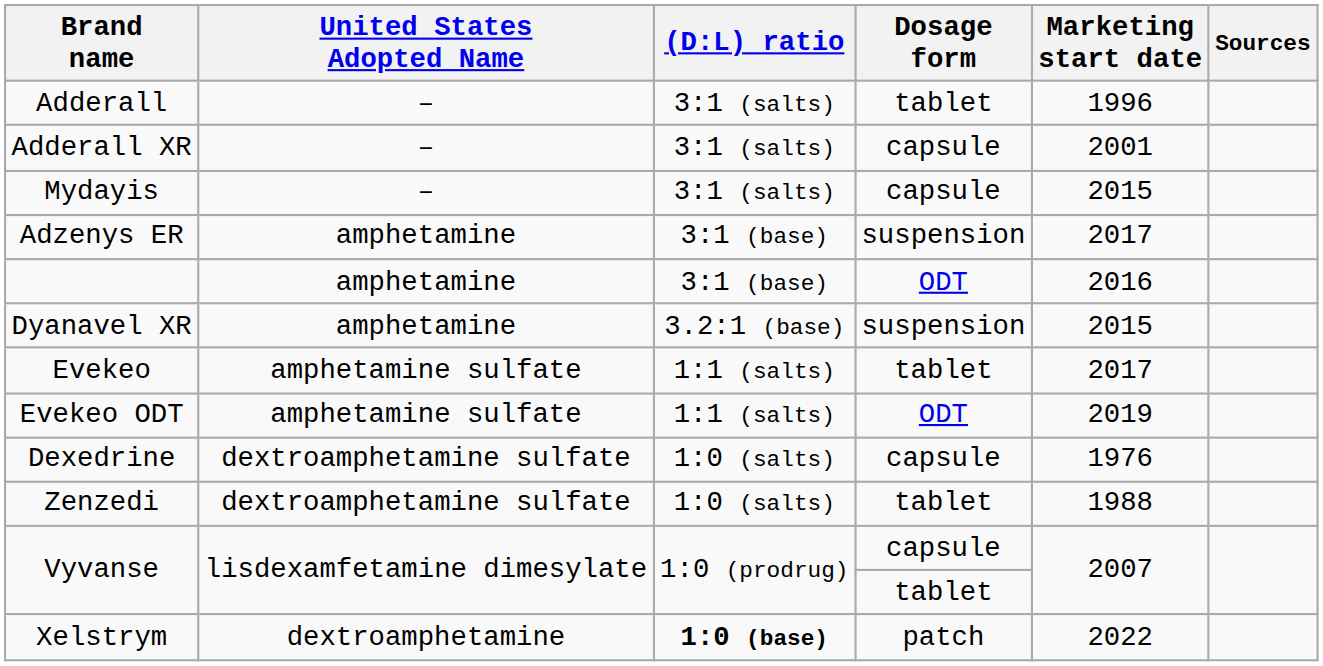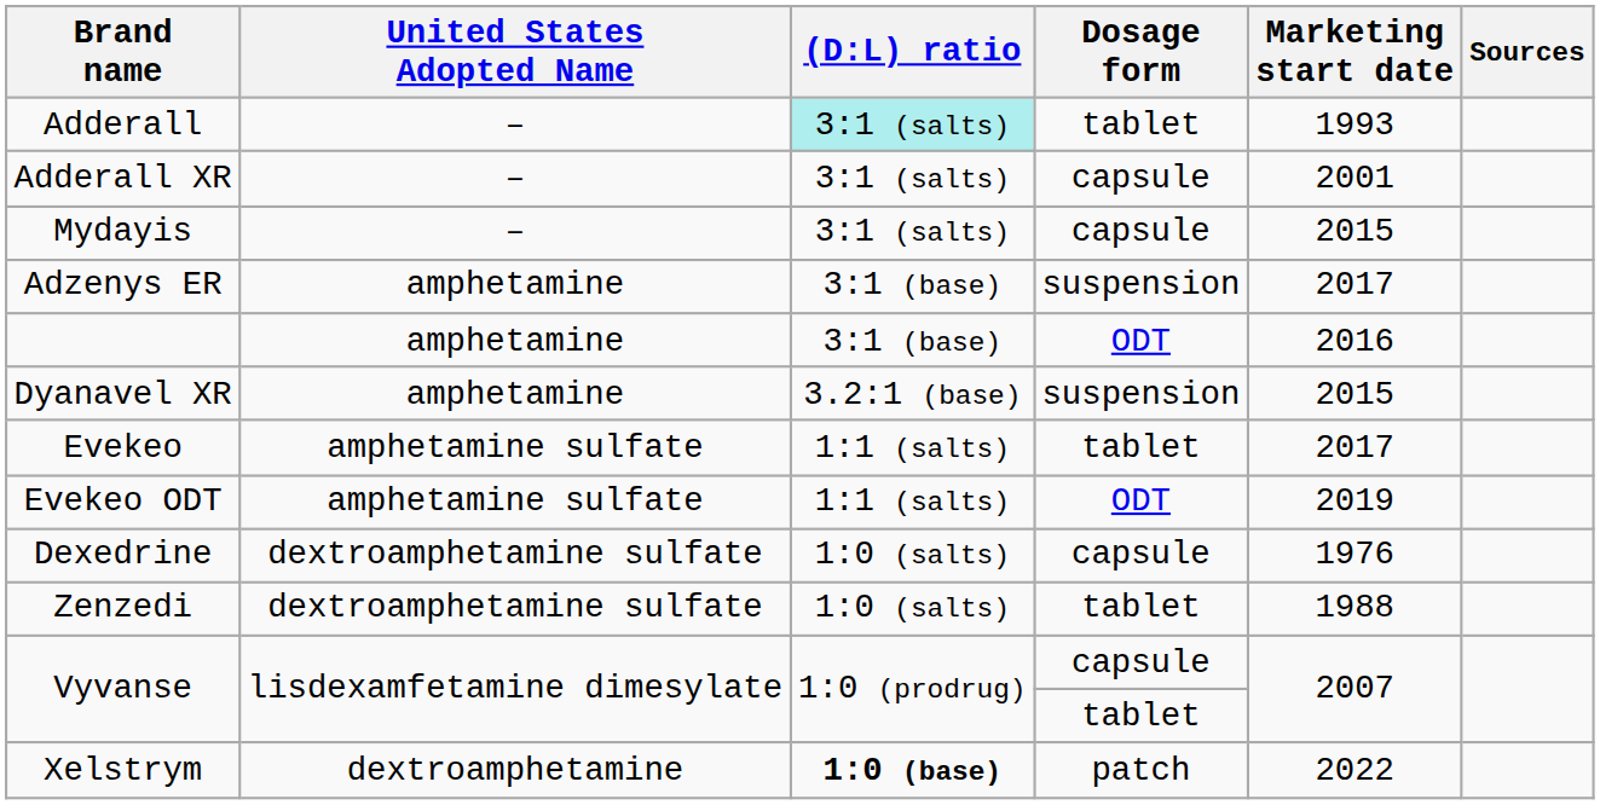 <table class="wikitable sortable" style="text-align:center;">
 <tr>
 <th scope="col">Brand<br>name</th>
 <th scope="col"><a href='#'>United States<br>Adopted Name</a></th>
 <th scope="col" class="unsortable" style="text-align:center"><a href='#'>(D:L) ratio</a><br></th>
 <th scope="col">Dosage<br>form</th>
 <th scope="col" class="unsortable">Marketing<br>start date</th>
 <th scope="col" class="unsortable"><small>Sources</small></th>
 </tr>
 <tr>
 <td>Adderall</td>
 <td>–</td>
-<td>3:1 <small>(salts)</small> </td>
+<td style="background: paleturquoise;">3:1 <small>(salts)</small> </td>
 <td>tablet</td>
-<td>1996</td>
+<td>1993</td>
 <td></td>
 </tr>
 <tr>
 <td>Adderall XR</td>
 <td>–</td>
 <td>3:1 <small>(salts)</small></td>
 <td>capsule</td>
 <td>2001</td>
 <td></td>
 </tr>
 <tr>
 <td>Mydayis</td>
 <td>–</td>
 <td>3:1 <small>(salts)</small></td>
 <td>capsule</td>
 <td>2015</td>
 <td></td>
 </tr>
 <tr>
 <td>Adzenys ER</td>
 <td>amphetamine</td>
 <td>3:1 <small>(base)</small></td>
 <td>suspension</td>
 <td>2017</td>
 <td></td>
 </tr>
 <tr>
 <td></td>
 <td>amphetamine</td>
 <td>3:1 <small>(base)</small></td>
 <td><a href='#'>ODT</a></td>
 <td>2016</td>
 <td></td>
 </tr>
 <tr>
 <td>Dyanavel XR</td>
 <td>amphetamine</td>
 <td>3.2:1 <small>(base)</small></td>
 <td>suspension</td>
 <td>2015</td>
 <td></td>
 </tr>
 <tr>
 <td>Evekeo</td>
 <td>amphetamine sulfate</td>
 <td>1:1 <small>(salts)</small></td>
 <td>tablet</td>
 <td>2017</td>
 <td></td>
 </tr>
 <tr>
 <td>Evekeo ODT</td>
 <td>amphetamine sulfate</td>
 <td>1:1 <small>(salts)</small></td>
 <td><a href='#'>ODT</a></td>
 <td>2019</td>
 <td></td>
 </tr>
 <tr>
 <td>Dexedrine</td>
 <td>dextroamphetamine sulfate</td>
 <td>1:0 <small>(salts)</small></td>
 <td>capsule</td>
 <td>1976</td>
 <td></td>
 </tr>
 <tr>
 <td>Zenzedi</td>
 <td>dextroamphetamine sulfate</td>
 <td>1:0 <small>(salts)</small></td>
 <td>tablet</td>
 <td>1988</td>
 <td></td>
 </tr>
 <tr>
 <td rowspan=2>Vyvanse</td>
 <td rowspan=2>lisdexamfetamine dimesylate</td>
 <td rowspan=2>1:0 <small>(prodrug)</small></td>
 <td>capsule</td>
 <td rowspan=2>2007</td>
 <td rowspan=2></td>
 </tr>
 <tr>
 <td>tablet</td>
 </tr>
 <tr>
 <td>Xelstrym</td>
 <td>dextroamphetamine</td>
 <td><strong>1:0 <small>(base)</small></strong></td>
 <td>patch</td>
 <td>2022</td>
 <td></td>
 </tr>
 </table>
